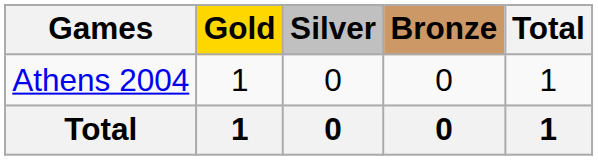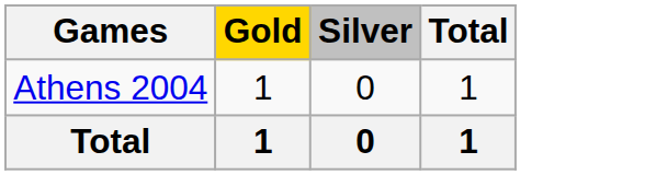 <table class="wikitable sortable" style="text-align:center">
 <tr>
 <th>Games</th>
 <th style="background-color:gold;">Gold</th>
 <th style="background-color:silver;">Silver</th>
-<th style="background-color:#c96;">Bronze</th>
 <th>Total</th>
 </tr>
 <tr>
 <td><a href='#'>Athens 2004</a></td>
 <td>1</td>
-<td>0</td>
 <td>0</td>
 <td>1</td>
 </tr>
 <tr>
 <th>Total</th>
 <th>1</th>
 <th>0</th>
-<th>0</th>
 <th>1</th>
 </tr>
 </table>
